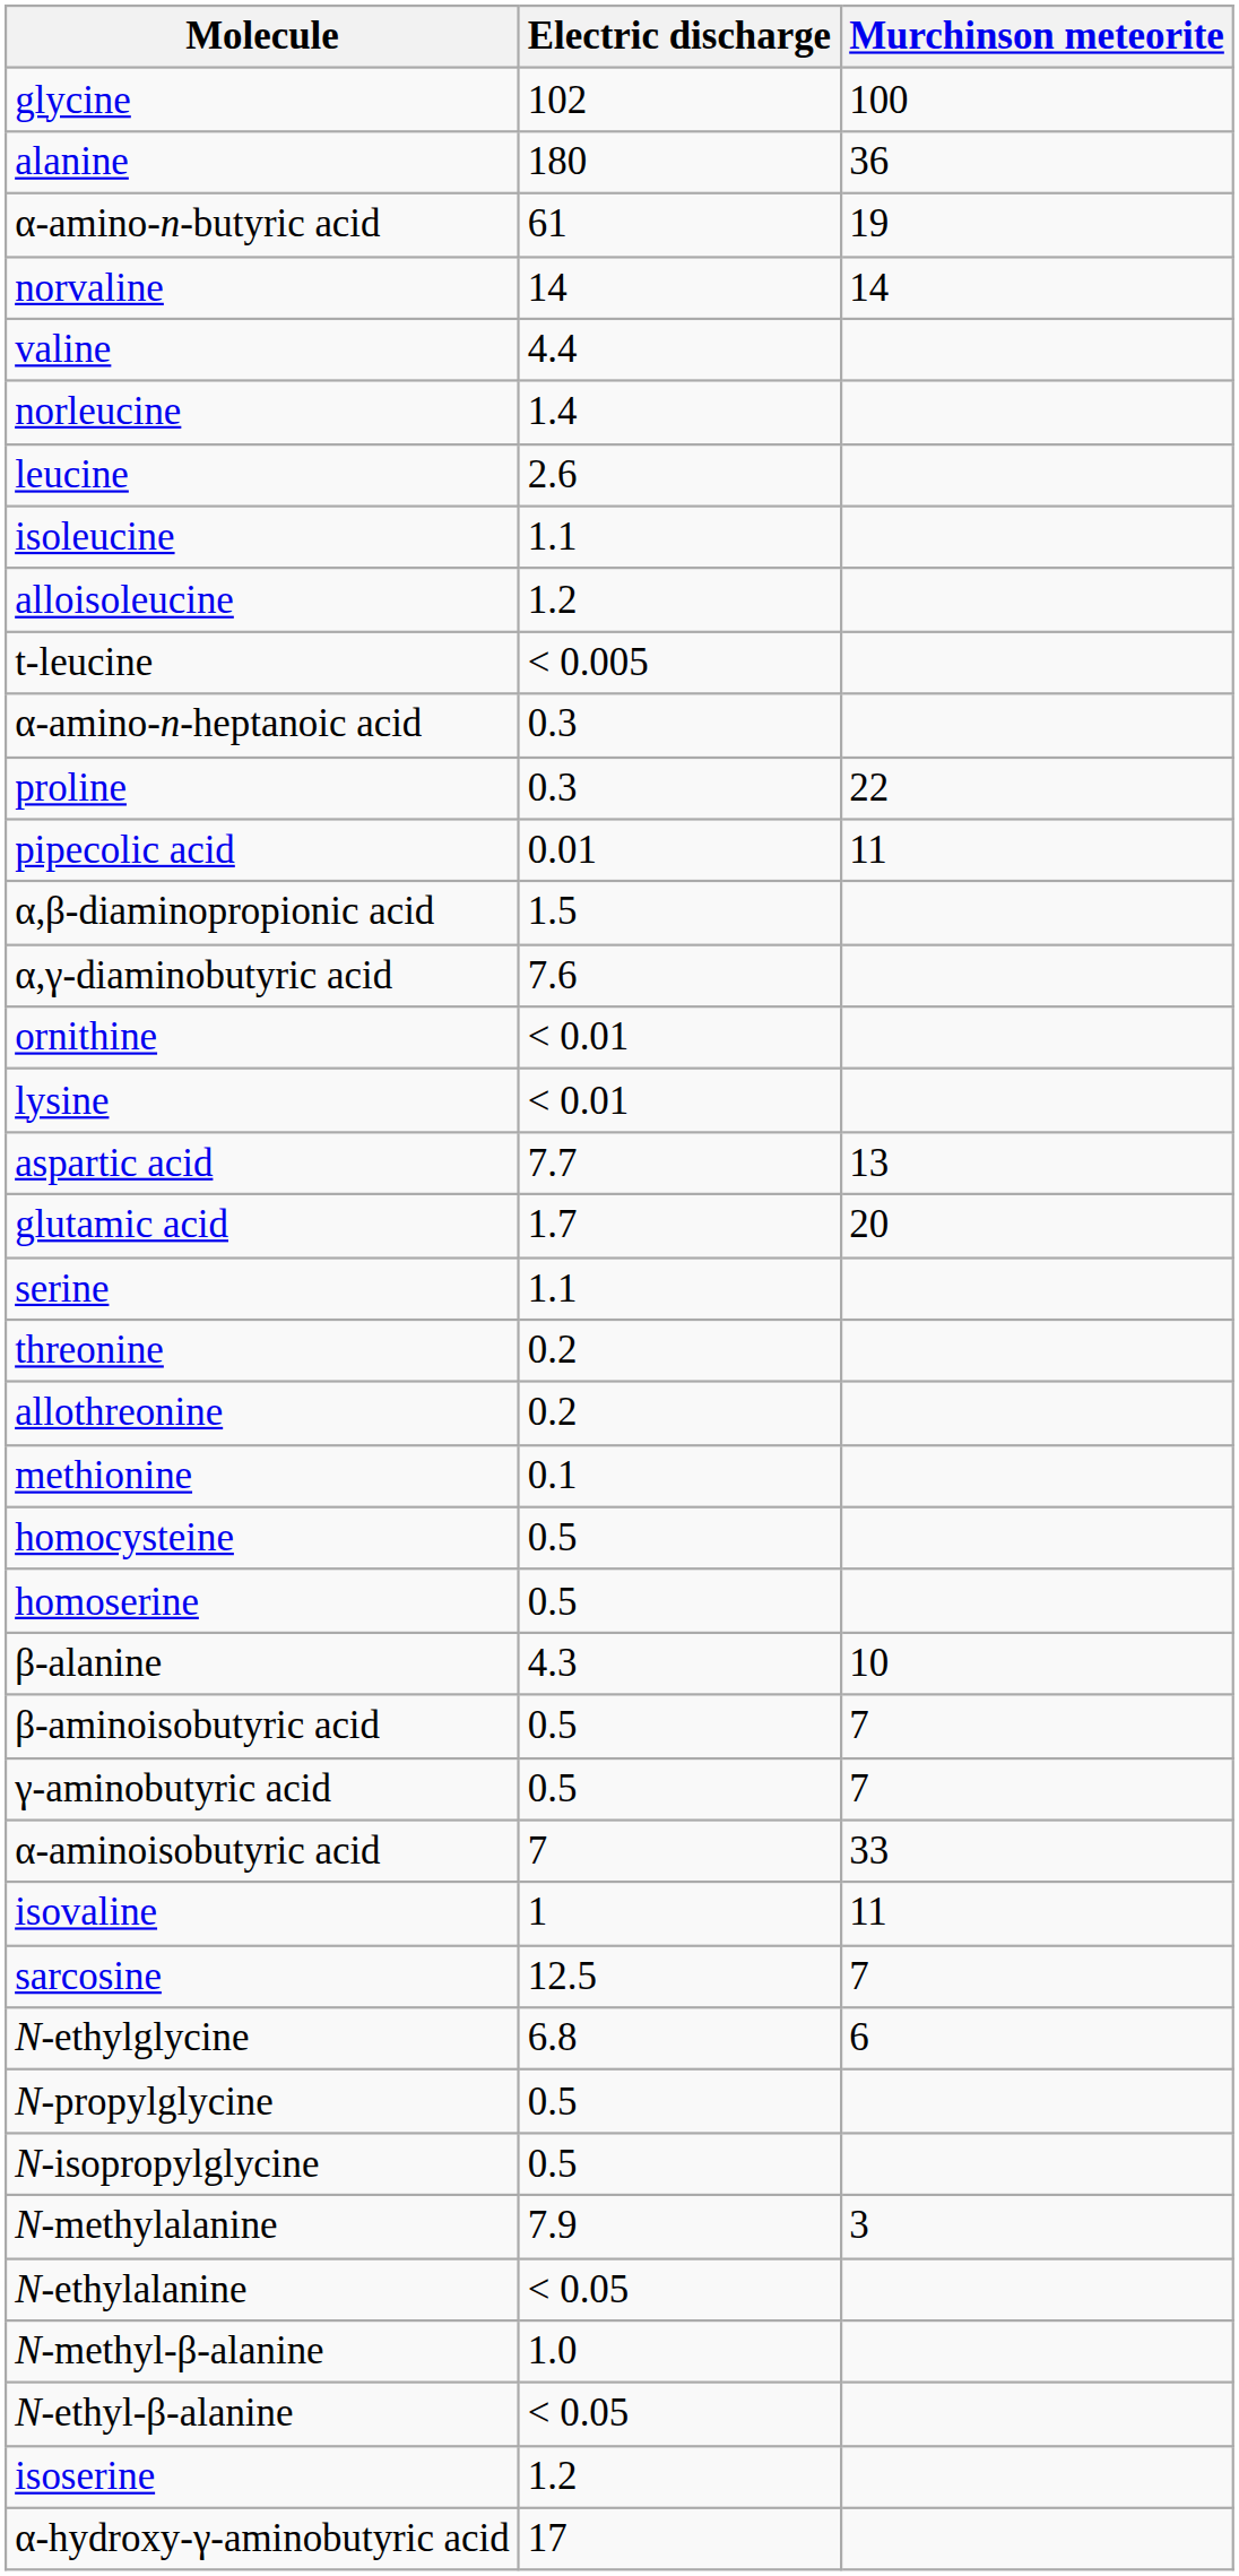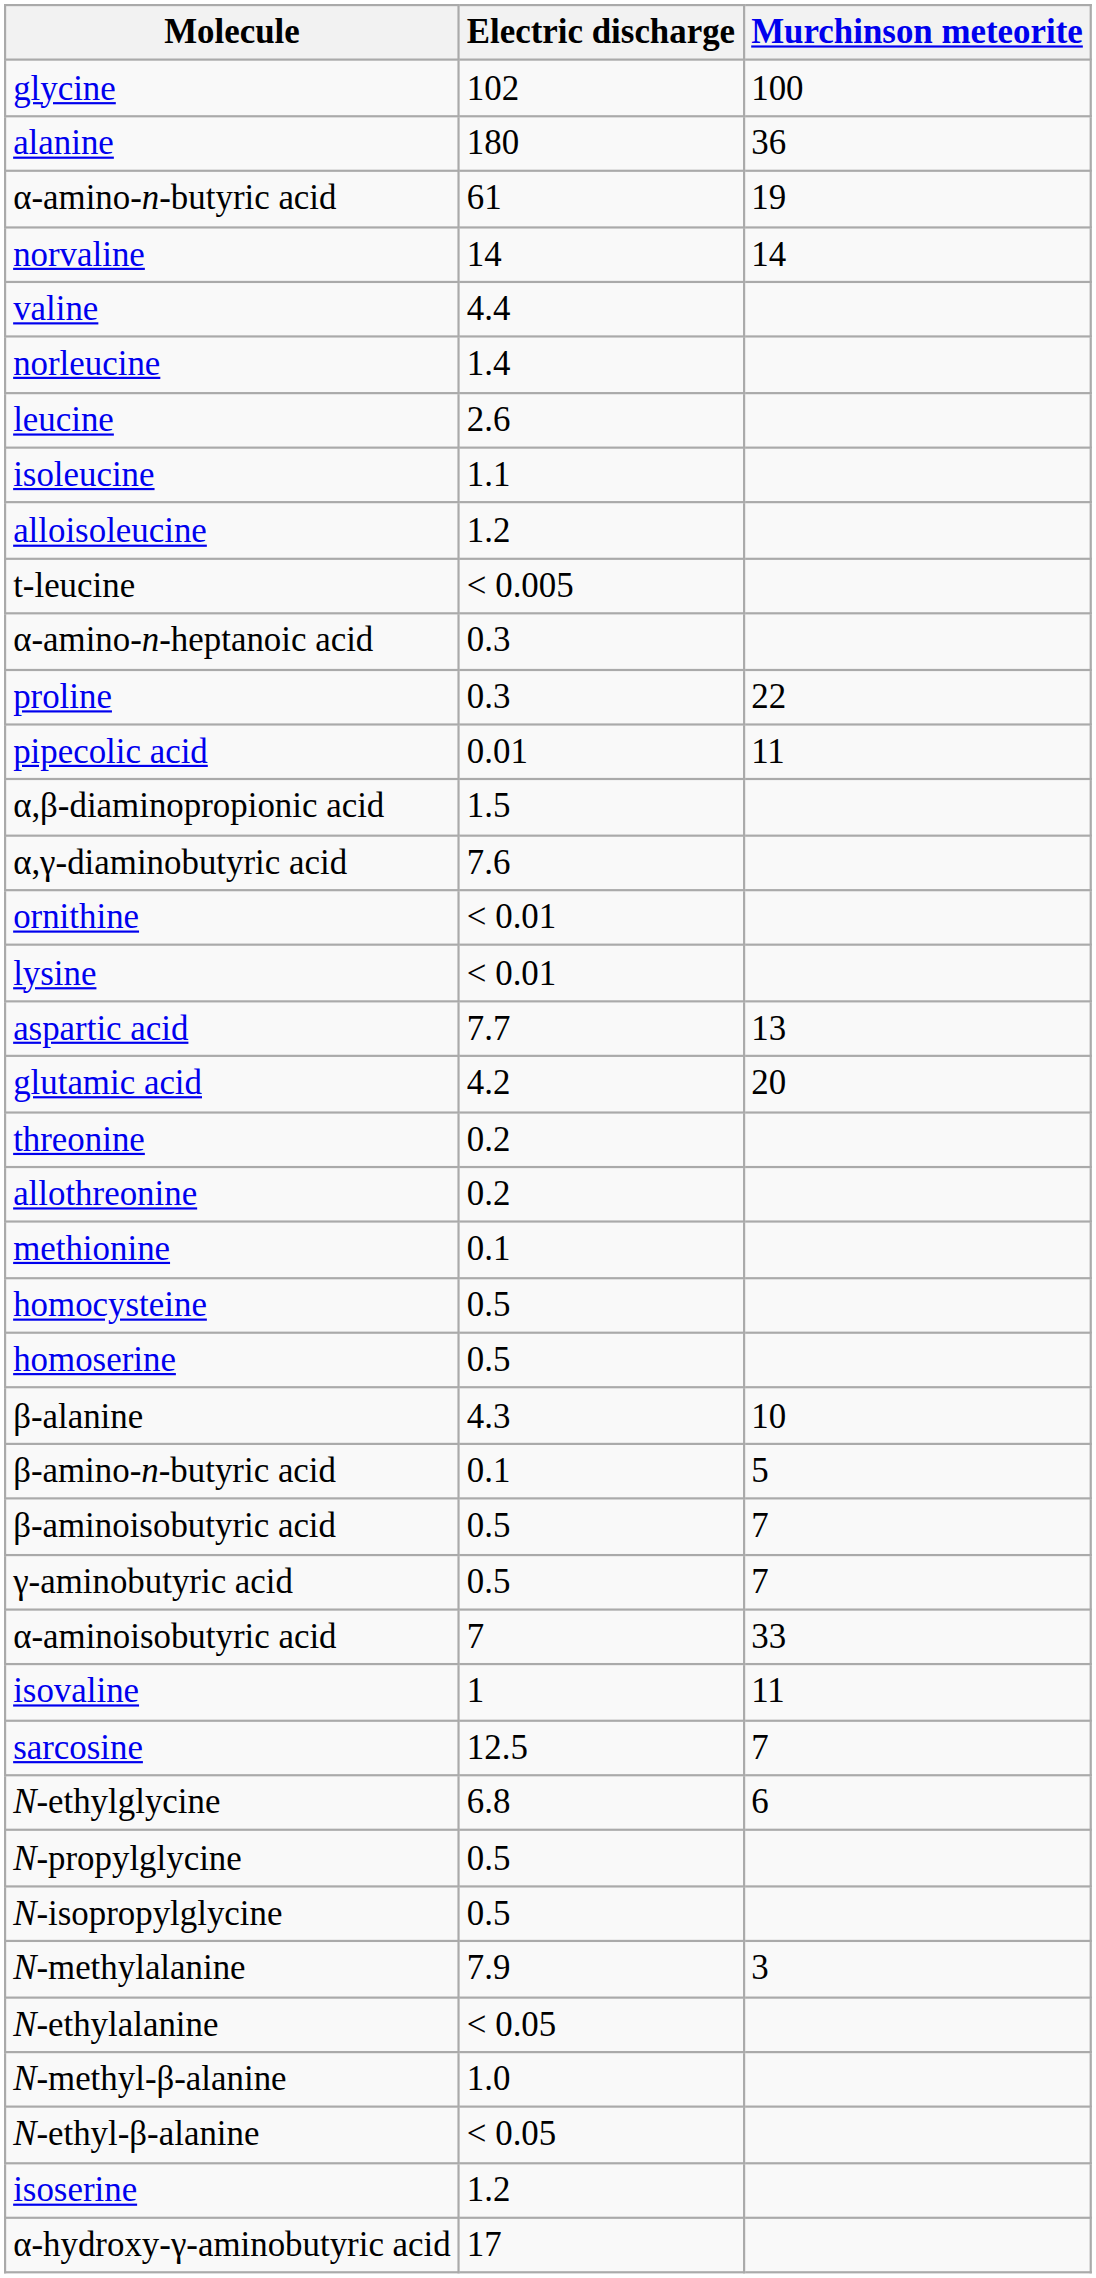 <table class="wikitable sortable">
 <tr>
 <th>Molecule</th>
 <th>Electric discharge</th>
 <th><a href='#'>Murchinson meteorite</a></th>
 </tr>
 <tr>
 <td><a href='#'>glycine</a></td>
 <td>102</td>
 <td>100</td>
 </tr>
 <tr>
 <td><a href='#'>alanine</a></td>
 <td>180</td>
 <td>36</td>
 </tr>
 <tr>
 <td>α-amino-<em>n</em>-butyric acid</td>
 <td>61</td>
 <td>19</td>
 </tr>
 <tr>
 <td><a href='#'>norvaline</a></td>
 <td>14</td>
 <td>14</td>
 </tr>
 <tr>
 <td><a href='#'>valine</a></td>
 <td>4.4</td>
 <td></td>
 </tr>
 <tr>
 <td><a href='#'>norleucine</a></td>
 <td>1.4</td>
 <td></td>
 </tr>
 <tr>
 <td><a href='#'>leucine</a></td>
 <td>2.6</td>
 <td></td>
 </tr>
 <tr>
 <td><a href='#'>isoleucine</a></td>
 <td>1.1</td>
 <td></td>
 </tr>
 <tr>
 <td><a href='#'>alloisoleucine</a></td>
 <td>1.2</td>
 <td></td>
 </tr>
 <tr>
 <td>t-leucine</td>
 <td>< 0.005</td>
 <td></td>
 </tr>
 <tr>
 <td>α-amino-<em>n</em>-heptanoic acid</td>
 <td>0.3</td>
 <td></td>
 </tr>
 <tr>
 <td><a href='#'>proline</a></td>
 <td>0.3</td>
 <td>22</td>
 </tr>
 <tr>
 <td><a href='#'>pipecolic acid</a></td>
 <td>0.01</td>
 <td>11</td>
 </tr>
 <tr>
 <td>α,β-diaminopropionic acid</td>
 <td>1.5</td>
 <td></td>
 </tr>
 <tr>
 <td>α,γ-diaminobutyric acid</td>
 <td>7.6</td>
 <td></td>
 </tr>
 <tr>
 <td><a href='#'>ornithine</a></td>
 <td>< 0.01</td>
 <td></td>
 </tr>
 <tr>
 <td><a href='#'>lysine</a></td>
 <td>< 0.01</td>
 <td></td>
 </tr>
 <tr>
 <td><a href='#'>aspartic acid</a></td>
 <td>7.7</td>
 <td>13</td>
 </tr>
 <tr>
 <td><a href='#'>glutamic acid</a></td>
-<td>1.7</td>
+<td>4.2</td>
 <td>20</td>
-</tr>
-<tr>
-<td><a href='#'>serine</a></td>
-<td>1.1</td>
-<td></td>
 </tr>
 <tr>
 <td><a href='#'>threonine</a></td>
 <td>0.2</td>
 <td></td>
 </tr>
 <tr>
 <td><a href='#'>allothreonine</a></td>
 <td>0.2</td>
 <td></td>
 </tr>
 <tr>
 <td><a href='#'>methionine</a></td>
 <td>0.1</td>
 <td></td>
 </tr>
 <tr>
 <td><a href='#'>homocysteine</a></td>
 <td>0.5</td>
 <td></td>
 </tr>
 <tr>
 <td><a href='#'>homoserine</a></td>
 <td>0.5</td>
 <td></td>
 </tr>
 <tr>
 <td>β-alanine</td>
 <td>4.3</td>
 <td>10</td>
+</tr>
+<tr>
+<td>β-amino-<em>n</em>-butyric acid</td>
+<td>0.1</td>
+<td>5</td>
 </tr>
 <tr>
 <td>β-aminoisobutyric acid</td>
 <td>0.5</td>
 <td>7</td>
 </tr>
 <tr>
 <td>γ-aminobutyric acid</td>
 <td>0.5</td>
 <td>7</td>
 </tr>
 <tr>
 <td>α-aminoisobutyric acid</td>
 <td>7</td>
 <td>33</td>
 </tr>
 <tr>
 <td><a href='#'>isovaline</a></td>
 <td>1</td>
 <td>11</td>
 </tr>
 <tr>
 <td><a href='#'>sarcosine</a></td>
 <td>12.5</td>
 <td>7</td>
 </tr>
 <tr>
 <td><em>N</em>-ethylglycine</td>
 <td>6.8</td>
 <td>6</td>
 </tr>
 <tr>
 <td><em>N</em>-propylglycine</td>
 <td>0.5</td>
 <td></td>
 </tr>
 <tr>
 <td><em>N</em>-isopropylglycine</td>
 <td>0.5</td>
 <td></td>
 </tr>
 <tr>
 <td><em>N</em>-methylalanine</td>
 <td>7.9</td>
 <td>3</td>
 </tr>
 <tr>
 <td><em>N</em>-ethylalanine</td>
 <td>< 0.05</td>
 <td></td>
 </tr>
 <tr>
 <td><em>N</em>-methyl-β-alanine</td>
 <td>1.0</td>
 <td></td>
 </tr>
 <tr>
 <td><em>N</em>-ethyl-β-alanine</td>
 <td>< 0.05</td>
 <td></td>
 </tr>
 <tr>
 <td><a href='#'>isoserine</a></td>
 <td>1.2</td>
 <td></td>
 </tr>
 <tr>
 <td>α-hydroxy-γ-aminobutyric acid</td>
 <td>17</td>
 <td></td>
 </tr>
 </table>
